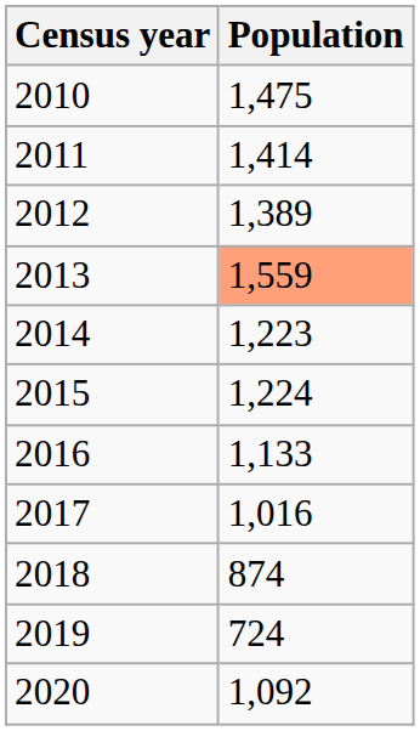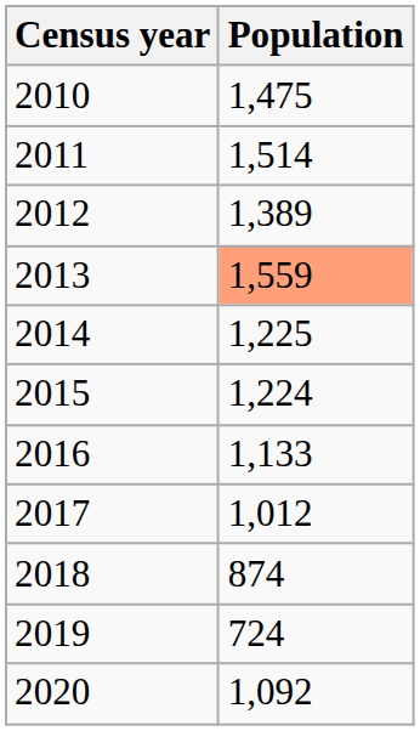 <table class="wikitable">
 <tr>
 <th>Census year</th>
 <th>Population</th>
 </tr>
 <tr>
 <td>2010</td>
 <td>1,475</td>
 </tr>
 <tr>
 <td>2011</td>
-<td>1,414</td>
+<td>1,514</td>
 </tr>
 <tr>
 <td>2012</td>
 <td>1,389</td>
 </tr>
 <tr>
 <td>2013</td>
 <td style="background: lightsalmon;">1,559</td>
 </tr>
 <tr>
 <td>2014</td>
-<td>1,223</td>
+<td>1,225</td>
 </tr>
 <tr>
 <td>2015</td>
 <td>1,224</td>
 </tr>
 <tr>
 <td>2016</td>
 <td>1,133</td>
 </tr>
 <tr>
 <td>2017</td>
-<td>1,016</td>
+<td>1,012</td>
 </tr>
 <tr>
 <td>2018</td>
 <td>874</td>
 </tr>
 <tr>
 <td>2019</td>
 <td>724</td>
 </tr>
 <tr>
 <td>2020</td>
 <td>1,092</td>
 </tr>
 </table>
